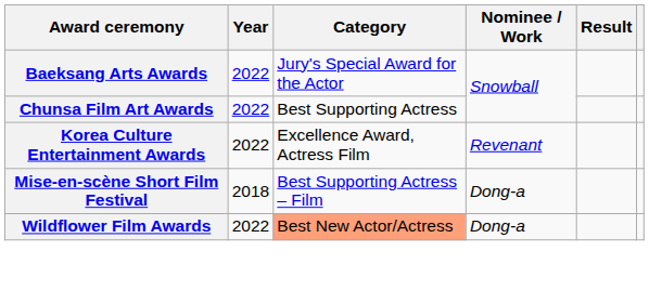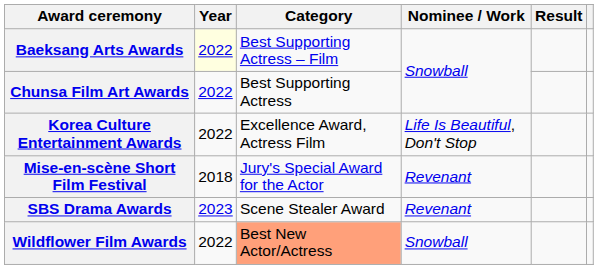 <table class="wikitable plainrowheaders sortable">
 <tr>
 <th scope="col">Award ceremony</th>
 <th scope="col">Year</th>
 <th scope="col">Category</th>
 <th scope="col">Nominee / Work</th>
 <th scope="col">Result</th>
 <th scope="col" class="unsortable"></th>
 </tr>
 <tr>
 <th scope="row"  rowspan="1"><a href='#'>Baeksang Arts Awards</a></th>
-<td><a href='#'>2022</a></td>
-<td><a href='#'>Jury's Special Award for the Actor</a></td>
+<td style="background: lightyellow;"><a href='#'>2022</a></td>
+<td><a href='#'>Best Supporting Actress – Film</a></td>
 <td rowspan="2"><em><a href='#'>Snowball</a></em></td>
 <td></td>
 <td></td>
 </tr>
 <tr>
 <th scope="row"><a href='#'>Chunsa Film Art Awards</a></th>
 <td><a href='#'>2022</a></td>
 <td>Best Supporting Actress</td>
 <td></td>
 <td></td>
 </tr>
 <tr>
 <th scope="row"><a href='#'>Korea Culture Entertainment Awards</a></th>
 <td>2022</td>
 <td>Excellence Award, Actress Film</td>
-<td><em><a href='#'>Revenant</a></em></td>
+<td><em><a href='#'>Life Is Beautiful</a></em>, <em>Don't Stop</em></td>
 <td></td>
 <td></td>
 </tr>
 <tr>
 <th scope="row" rowspan="1"><a href='#'>Mise-en-scène Short Film Festival</a></th>
 <td>2018</td>
-<td><a href='#'>Best Supporting Actress – Film</a></td>
-<td><em>Dong-a</em></td>
+<td><a href='#'>Jury's Special Award for the Actor</a></td>
+<td><em><a href='#'>Revenant</a></em></td>
+<td></td>
+<td></td>
+</tr>
+<tr>
+<th scope="row"  rowspan="1"><a href='#'>SBS Drama Awards</a></th>
+<td><a href='#'>2023</a></td>
+<td rowspan="1">Scene Stealer Award</td>
+<td><em><a href='#'>Revenant</a></em></td>
 <td></td>
 <td></td>
 </tr>
 <tr>
 <th scope="row"  rowspan="1"><a href='#'>Wildflower Film Awards</a></th>
 <td>2022</td>
 <td style="background: lightsalmon;">Best New Actor/Actress</td>
-<td><em>Dong-a</em></td>
+<td><em><a href='#'>Snowball</a></em></td>
 <td></td>
 <td></td>
 </tr>
 </table>
